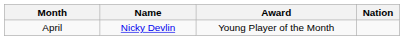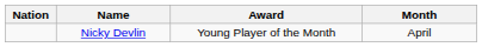 <table class="wikitable" style="font-size: 95%; text-align: center;">
 <tr>
-<th width=150>Month</th>
+<th width=60>Nation</th>
 <th width=150>Name</th>
 <th width=260>Award</th>
-<th width=60>Nation</th>
+<th width=150>Month</th>
 </tr>
 <tr>
-<td>April</td>
+<td></td>
 <td><a href='#'>Nicky Devlin</a></td>
 <td>Young Player of the Month</td>
-<td></td>
+<td>April</td>
 </tr>
 </table>
